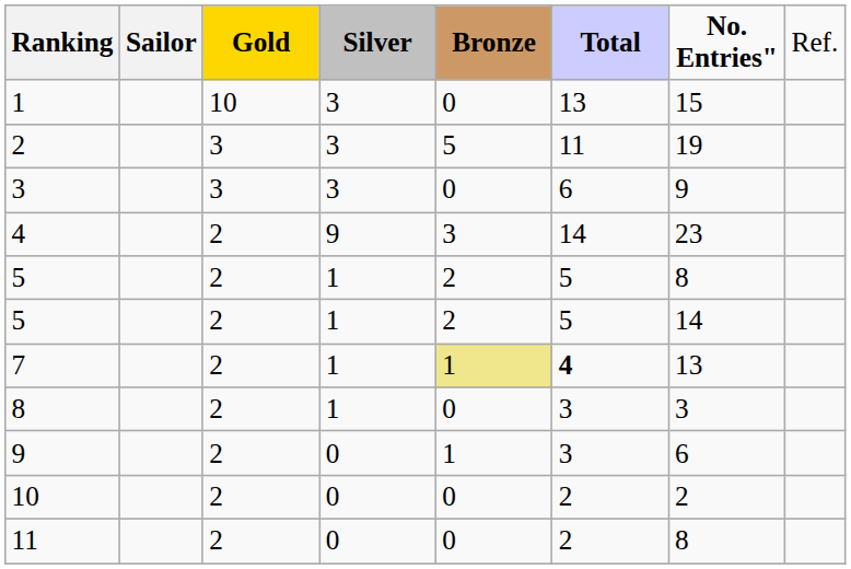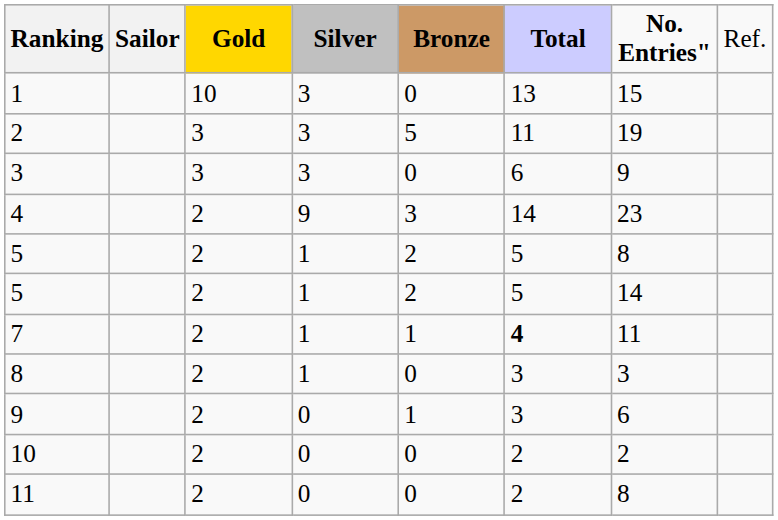 <table class="wikitable sortable">
 <tr>
 <th align=center><strong>Ranking</strong></th>
 <th align=center><strong>Sailor</strong></th>
 <td style="background:gold; width:60px; text-align:center;"><strong>Gold</strong></td>
 <td style="background:silver; width:60px; text-align:center;"><strong>Silver</strong></td>
 <td style="background:#c96; width:60px; text-align:center;"><strong>Bronze</strong></td>
 <td style="background:#ccf; width:60px; text-align:center;"><strong>Total</strong></td>
 <td style="width:60px; text-align:center;"><strong>No. Entries"</strong></td>
 <td>Ref.</td>
 </tr>
 <tr>
 <td>1</td>
 <td></td>
 <td>10</td>
 <td>3</td>
 <td>0</td>
 <td>13</td>
 <td>15</td>
 <td></td>
 </tr>
 <tr>
 <td>2</td>
 <td></td>
 <td>3</td>
 <td>3</td>
 <td>5</td>
 <td>11</td>
 <td>19</td>
 <td></td>
 </tr>
 <tr>
 <td>3</td>
 <td></td>
 <td>3</td>
 <td>3</td>
 <td>0</td>
 <td>6</td>
 <td>9</td>
 <td></td>
 </tr>
 <tr>
 <td>4</td>
 <td></td>
 <td>2</td>
 <td>9</td>
 <td>3</td>
 <td>14</td>
 <td>23</td>
 <td></td>
 </tr>
 <tr>
 <td>5</td>
 <td></td>
 <td>2</td>
 <td>1</td>
 <td>2</td>
 <td>5</td>
 <td>8</td>
 <td></td>
 </tr>
 <tr>
 <td>5</td>
 <td></td>
 <td>2</td>
 <td>1</td>
 <td>2</td>
 <td>5</td>
 <td>14</td>
 <td></td>
 </tr>
 <tr>
 <td>7</td>
 <td></td>
 <td>2</td>
 <td>1</td>
-<td style="background: khaki;">1</td>
+<td>1</td>
 <td><strong>4</strong></td>
-<td>13</td>
+<td>11</td>
 <td></td>
 </tr>
 <tr>
 <td>8</td>
 <td></td>
 <td>2</td>
 <td>1</td>
 <td>0</td>
 <td>3</td>
 <td>3</td>
 <td></td>
 </tr>
 <tr>
 <td>9</td>
 <td></td>
 <td>2</td>
 <td>0</td>
 <td>1</td>
 <td>3</td>
 <td>6</td>
 <td></td>
 </tr>
 <tr>
 <td>10</td>
 <td></td>
 <td>2</td>
 <td>0</td>
 <td>0</td>
 <td>2</td>
 <td>2</td>
 <td></td>
 </tr>
 <tr>
 <td>11</td>
 <td></td>
 <td>2</td>
 <td>0</td>
 <td>0</td>
 <td>2</td>
 <td>8</td>
 <td></td>
 </tr>
 </table>
